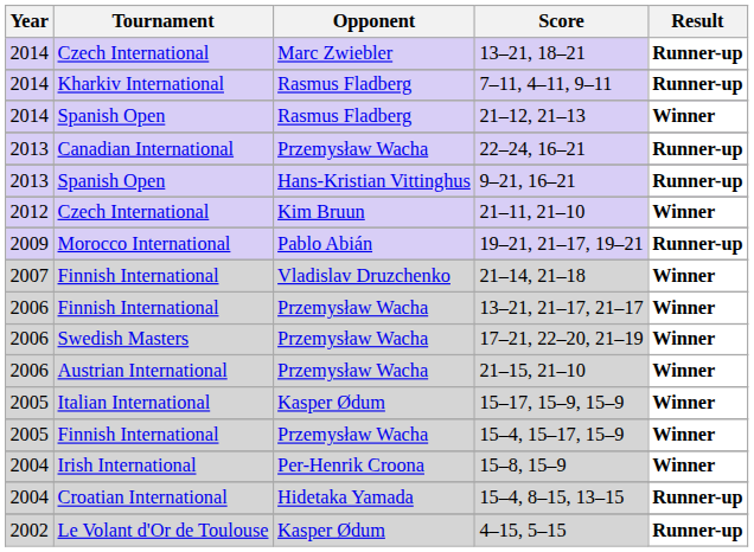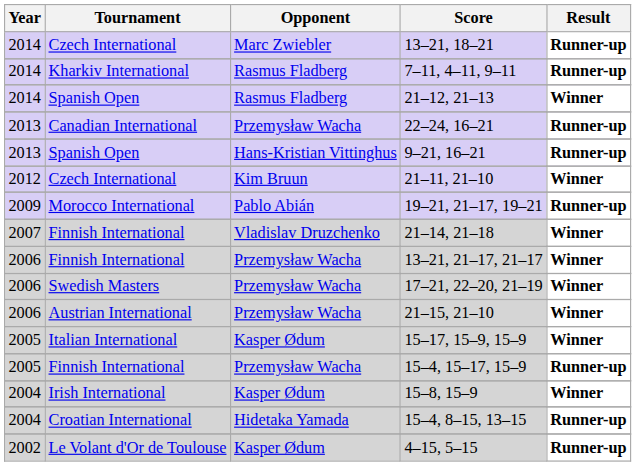 <table class="sortable wikitable" style="font-size: 90%;">
 <tr>
 <th>Year</th>
 <th>Tournament</th>
 <th>Opponent</th>
 <th>Score</th>
 <th>Result</th>
 </tr>
 <tr style="background:#D8CEF6">
 <td align="center">2014</td>
 <td align="left"><a href='#'>Czech International</a></td>
 <td align="left"> <a href='#'>Marc Zwiebler</a></td>
 <td align="left">13–21, 18–21</td>
 <td style="text-align:left; background:white"> <strong>Runner-up</strong></td>
 </tr>
 <tr>
 </tr>
 <tr style="background:#D8CEF6">
 <td align="center">2014</td>
 <td align="left"><a href='#'>Kharkiv International</a></td>
 <td align="left"> <a href='#'>Rasmus Fladberg</a></td>
 <td align="left">7–11, 4–11, 9–11</td>
 <td style="text-align:left; background:white"> <strong>Runner-up</strong></td>
 </tr>
 <tr>
 </tr>
 <tr style="background:#D8CEF6">
 <td align="center">2014</td>
 <td align="left"><a href='#'>Spanish Open</a></td>
 <td align="left"> <a href='#'>Rasmus Fladberg</a></td>
 <td align="left">21–12, 21–13</td>
 <td style="text-align:left; background:white"> <strong>Winner</strong></td>
 </tr>
 <tr>
 </tr>
 <tr style="background:#D8CEF6">
 <td align="center">2013</td>
 <td align="left"><a href='#'>Canadian International</a></td>
 <td align="left"> <a href='#'>Przemysław Wacha</a></td>
 <td align="left">22–24, 16–21</td>
 <td style="text-align:left; background:white"> <strong>Runner-up</strong></td>
 </tr>
 <tr>
 </tr>
 <tr style="background:#D8CEF6">
 <td align="center">2013</td>
 <td align="left"><a href='#'>Spanish Open</a></td>
 <td align="left"> <a href='#'>Hans-Kristian Vittinghus</a></td>
 <td align="left">9–21, 16–21</td>
 <td style="text-align:left; background:white"> <strong>Runner-up</strong></td>
 </tr>
 <tr>
 </tr>
 <tr style="background:#D8CEF6">
 <td align="center">2012</td>
 <td align="left"><a href='#'>Czech International</a></td>
 <td align="left"> <a href='#'>Kim Bruun</a></td>
 <td align="left">21–11, 21–10</td>
 <td style="text-align:left; background:white"> <strong>Winner</strong></td>
 </tr>
 <tr>
 </tr>
 <tr style="background:#D8CEF6">
 <td align="center">2009</td>
 <td align="left"><a href='#'>Morocco International</a></td>
 <td align="left"> <a href='#'>Pablo Abián</a></td>
 <td align="left">19–21, 21–17, 19–21</td>
 <td style="text-align:left; background:white"> <strong>Runner-up</strong></td>
 </tr>
 <tr>
 </tr>
 <tr style="background:#D5D5D5">
 <td align="center">2007</td>
 <td align="left"><a href='#'>Finnish International</a></td>
 <td align="left"> <a href='#'>Vladislav Druzchenko</a></td>
 <td align="left">21–14, 21–18</td>
 <td style="text-align:left; background:white"> <strong>Winner</strong></td>
 </tr>
 <tr>
 </tr>
 <tr style="background:#D5D5D5">
 <td align="center">2006</td>
 <td align="left"><a href='#'>Finnish International</a></td>
 <td align="left"> <a href='#'>Przemysław Wacha</a></td>
 <td align="left">13–21, 21–17, 21–17</td>
 <td style="text-align:left; background:white"> <strong>Winner</strong></td>
 </tr>
 <tr>
 </tr>
 <tr style="background:#D5D5D5">
 <td align="center">2006</td>
 <td align="left"><a href='#'>Swedish Masters</a></td>
 <td align="left"> <a href='#'>Przemysław Wacha</a></td>
 <td align="left">17–21, 22–20, 21–19</td>
 <td style="text-align:left; background:white"> <strong>Winner</strong></td>
 </tr>
 <tr>
 </tr>
 <tr style="background:#D5D5D5">
 <td align="center">2006</td>
 <td align="left"><a href='#'>Austrian International</a></td>
 <td align="left"> <a href='#'>Przemysław Wacha</a></td>
 <td align="left">21–15, 21–10</td>
 <td style="text-align:left; background:white"> <strong>Winner</strong></td>
 </tr>
 <tr>
 </tr>
 <tr style="background:#D5D5D5">
 <td align="center">2005</td>
 <td align="left"><a href='#'>Italian International</a></td>
 <td align="left"> <a href='#'>Kasper Ødum</a></td>
 <td align="left">15–17, 15–9, 15–9</td>
 <td style="text-align:left; background:white"> <strong>Winner</strong></td>
 </tr>
 <tr>
 </tr>
 <tr style="background:#D5D5D5">
 <td align="center">2005</td>
 <td align="left"><a href='#'>Finnish International</a></td>
 <td align="left"> <a href='#'>Przemysław Wacha</a></td>
 <td align="left">15–4, 15–17, 15–9</td>
-<td style="text-align:left; background:white"> <strong>Winner</strong></td>
+<td style="text-align:left; background:white"> <strong>Runner-up</strong></td>
 </tr>
 <tr>
 </tr>
 <tr style="background:#D5D5D5">
 <td align="center">2004</td>
 <td align="left"><a href='#'>Irish International</a></td>
-<td align="left"> <a href='#'>Per-Henrik Croona</a></td>
+<td align="left"> <a href='#'>Kasper Ødum</a></td>
 <td align="left">15–8, 15–9</td>
 <td style="text-align:left; background:white"> <strong>Winner</strong></td>
 </tr>
 <tr>
 </tr>
 <tr style="background:#D5D5D5">
 <td align="center">2004</td>
 <td align="left"><a href='#'>Croatian International</a></td>
 <td align="left"> <a href='#'>Hidetaka Yamada</a></td>
 <td align="left">15–4, 8–15, 13–15</td>
 <td style="text-align:left; background:white"> <strong>Runner-up</strong></td>
 </tr>
 <tr>
 </tr>
 <tr style="background:#D5D5D5">
 <td align="center">2002</td>
 <td align="left"><a href='#'>Le Volant d'Or de Toulouse</a></td>
 <td align="left"> <a href='#'>Kasper Ødum</a></td>
 <td align="left">4–15, 5–15</td>
 <td style="text-align:left; background:white"> <strong>Runner-up</strong></td>
 </tr>
 </table>
